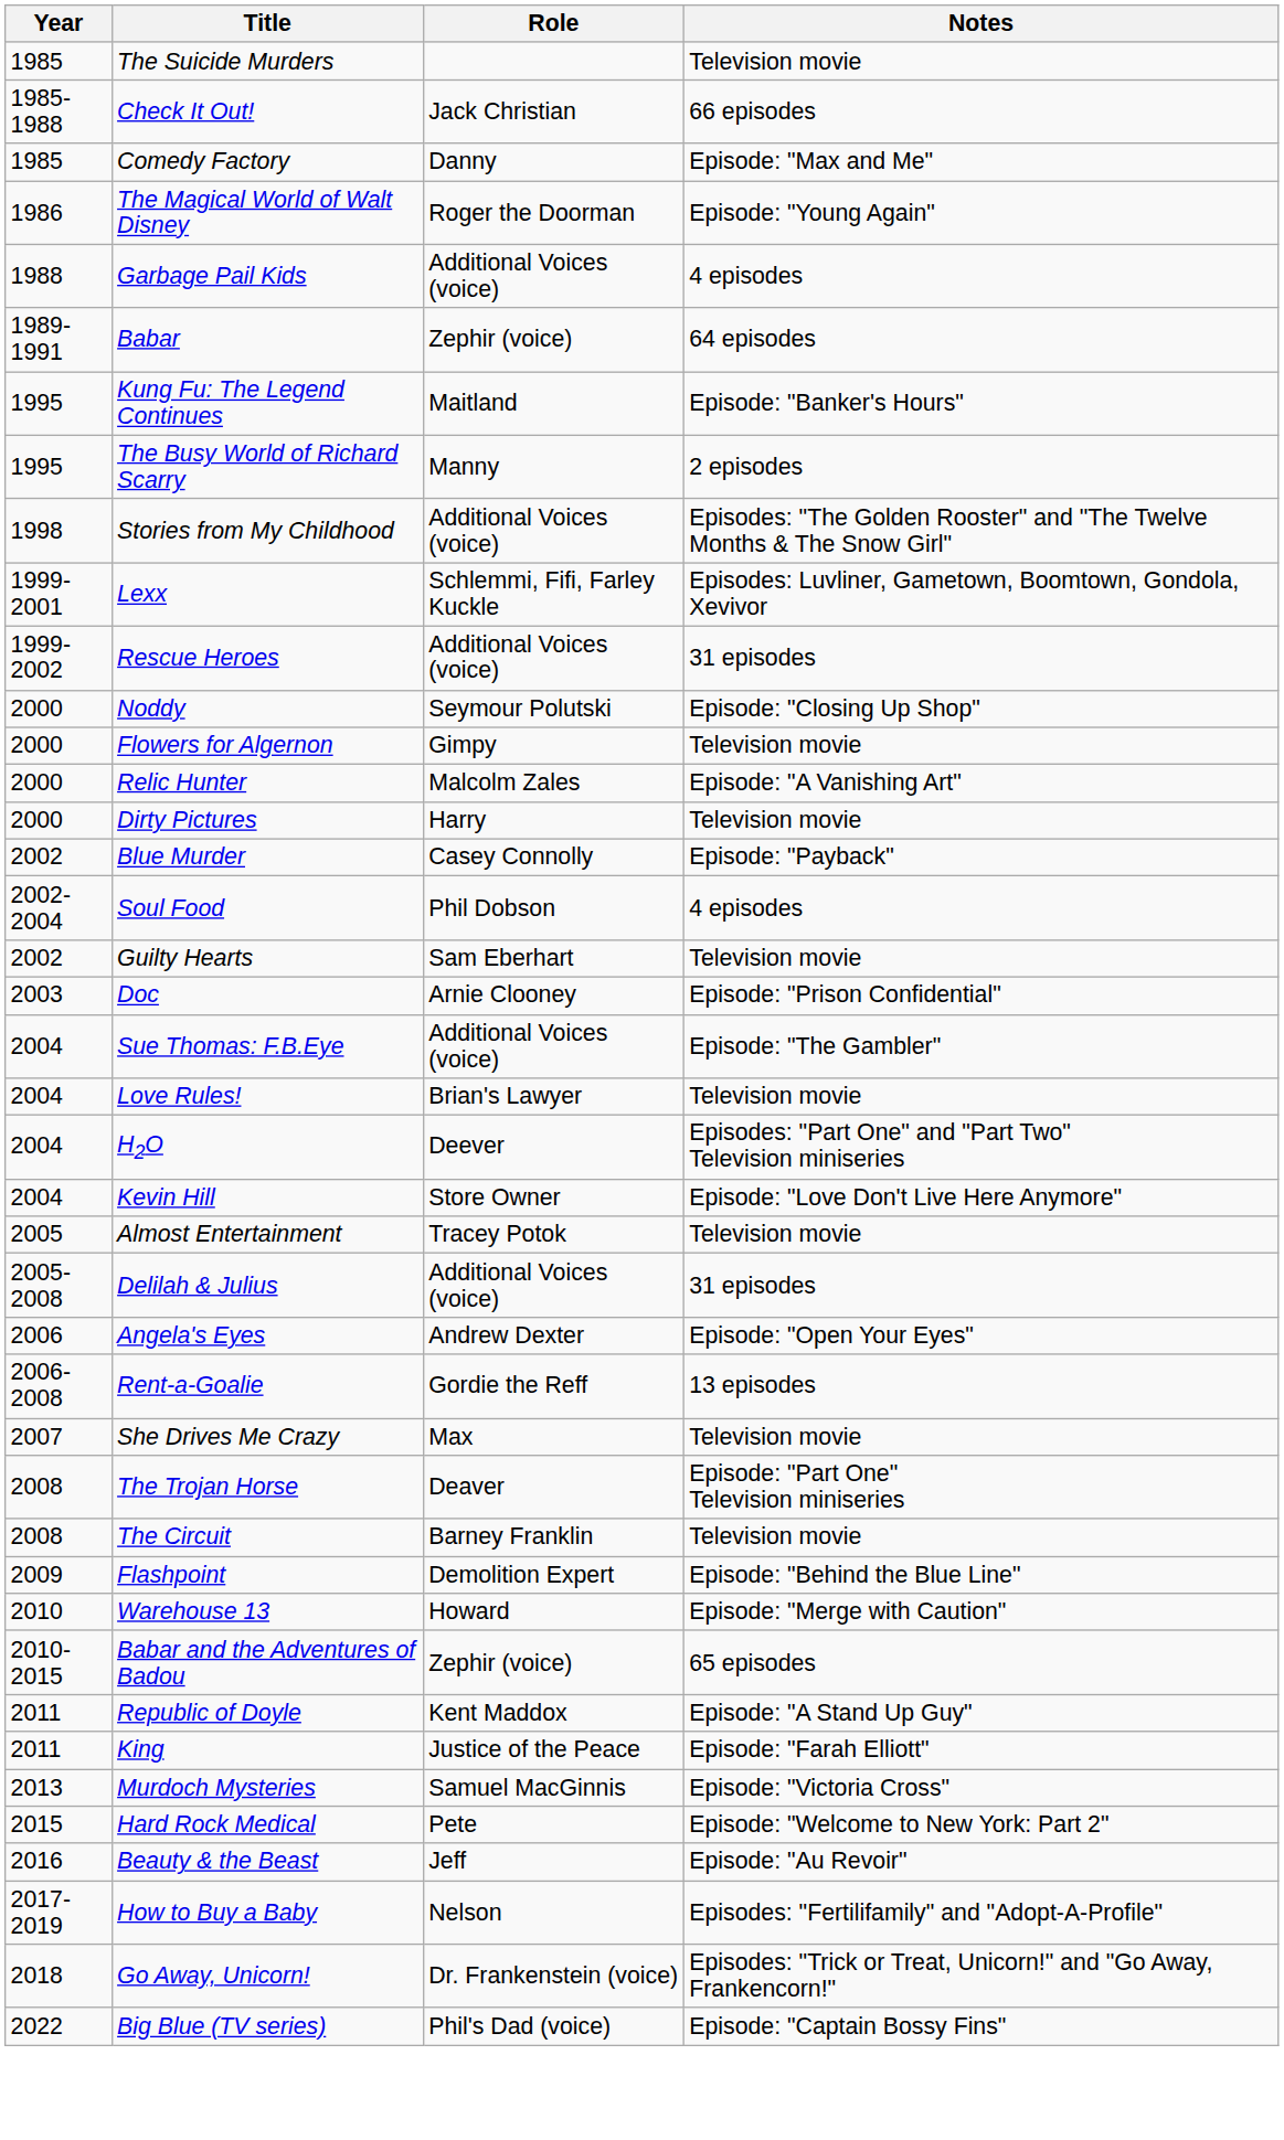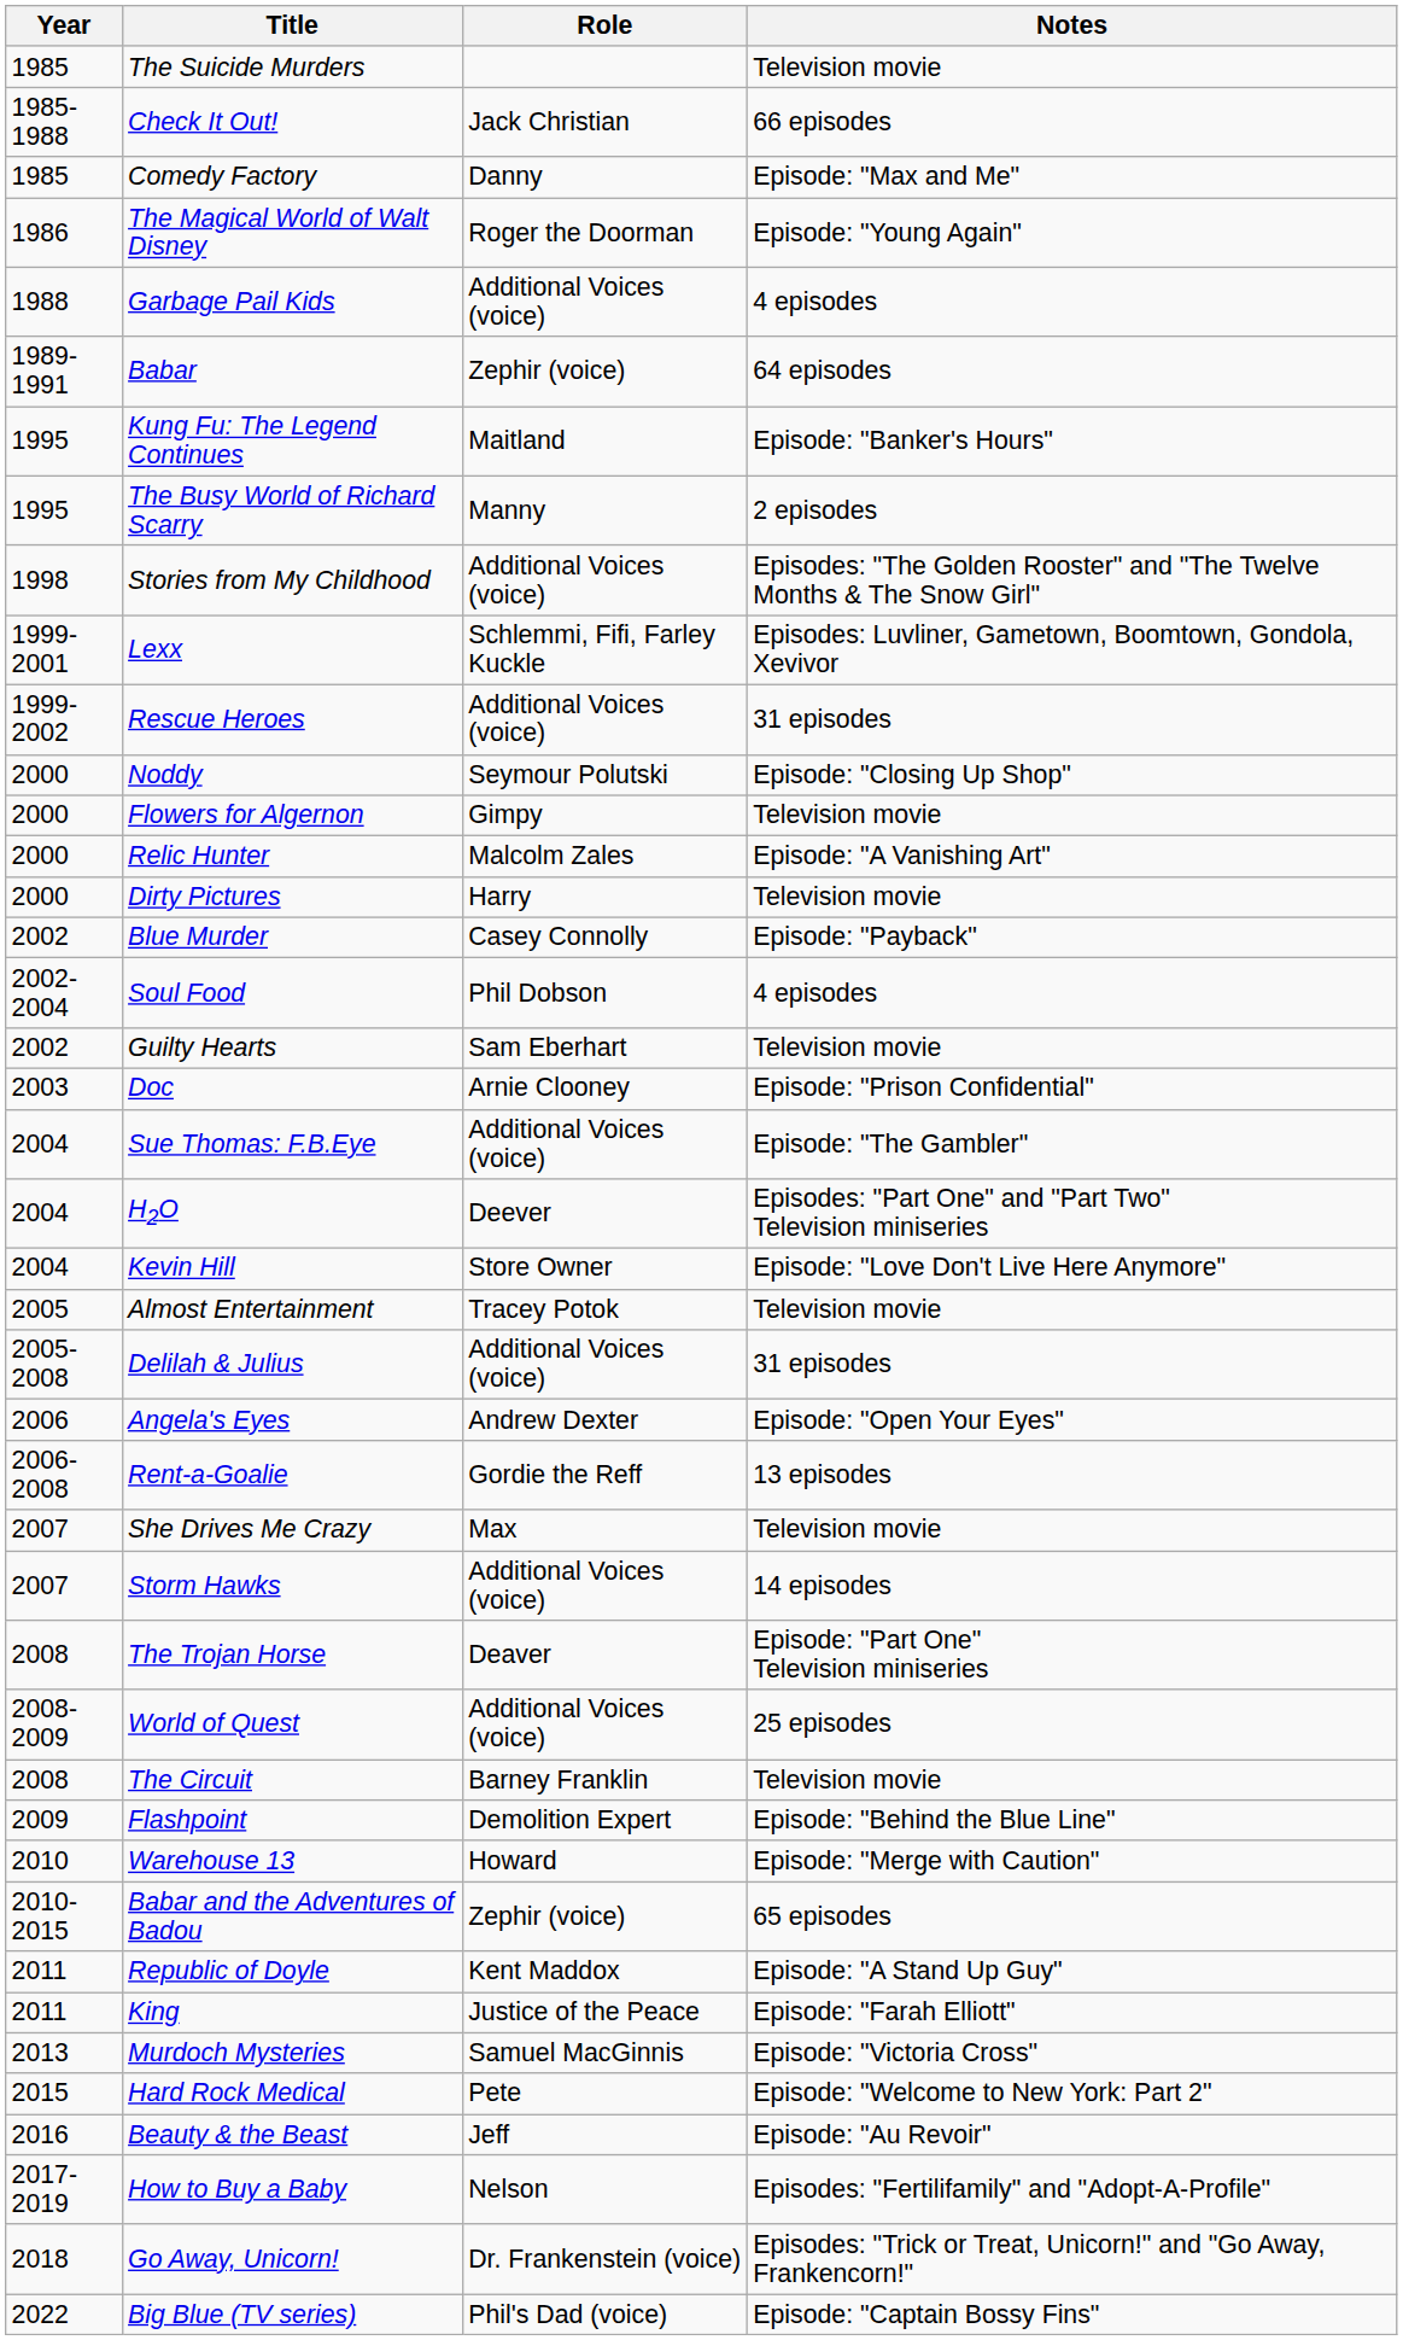 <table class="wikitable sortable">
 <tr>
 <th>Year</th>
 <th>Title</th>
 <th>Role</th>
 <th class="unsortable">Notes</th>
 </tr>
 <tr>
 <td>1985</td>
 <td data-sort-value="Suicide Murders, The"><em>The Suicide Murders</em></td>
 <td></td>
 <td>Television movie</td>
 </tr>
 <tr>
 <td>1985-1988</td>
 <td><em><a href='#'>Check It Out!</a></em></td>
 <td>Jack Christian</td>
 <td>66 episodes</td>
 </tr>
 <tr>
 <td>1985</td>
 <td><em>Comedy Factory</em></td>
 <td>Danny</td>
 <td>Episode: "Max and Me"</td>
 </tr>
 <tr>
 <td>1986</td>
 <td data-sort-value="Magical World of Walt Disney, The"><em><a href='#'>The Magical World of Walt Disney</a></em></td>
 <td>Roger the Doorman</td>
 <td>Episode: "Young Again"</td>
 </tr>
 <tr>
 <td>1988</td>
 <td><em><a href='#'>Garbage Pail Kids</a></em></td>
 <td>Additional Voices (voice)</td>
 <td>4 episodes</td>
 </tr>
 <tr>
 <td>1989-1991</td>
 <td><em><a href='#'>Babar</a></em></td>
 <td>Zephir (voice)</td>
 <td>64 episodes</td>
 </tr>
 <tr>
 <td>1995</td>
 <td><em><a href='#'>Kung Fu: The Legend Continues</a></em></td>
 <td>Maitland</td>
 <td>Episode: "Banker's Hours"</td>
 </tr>
 <tr>
 <td>1995</td>
 <td data-sort-value="Busy World of Richard Scarry, The"><em><a href='#'>The Busy World of Richard Scarry</a></em></td>
 <td>Manny</td>
 <td>2 episodes</td>
 </tr>
 <tr>
 <td>1998</td>
 <td><em>Stories from My Childhood</em></td>
 <td>Additional Voices (voice)</td>
 <td>Episodes: "The Golden Rooster" and "The Twelve Months & The Snow Girl"</td>
 </tr>
 <tr>
 <td>1999-2001</td>
 <td><em><a href='#'>Lexx</a></em></td>
 <td>Schlemmi, Fifi, Farley Kuckle</td>
 <td>Episodes: Luvliner, Gametown, Boomtown, Gondola, Xevivor</td>
 </tr>
 <tr>
 <td>1999-2002</td>
 <td><em><a href='#'>Rescue Heroes</a></em></td>
 <td>Additional Voices (voice)</td>
 <td>31 episodes</td>
 </tr>
 <tr>
 <td>2000</td>
 <td><em><a href='#'>Noddy</a></em></td>
 <td>Seymour Polutski</td>
 <td>Episode: "Closing Up Shop"</td>
 </tr>
 <tr>
 <td>2000</td>
 <td><em><a href='#'>Flowers for Algernon</a></em></td>
 <td>Gimpy</td>
 <td>Television movie</td>
 </tr>
 <tr>
 <td>2000</td>
 <td><em><a href='#'>Relic Hunter</a></em></td>
 <td>Malcolm Zales</td>
 <td>Episode: "A Vanishing Art"</td>
 </tr>
 <tr>
 <td>2000</td>
 <td><em><a href='#'>Dirty Pictures</a></em></td>
 <td>Harry</td>
 <td>Television movie</td>
 </tr>
 <tr>
 <td>2002</td>
 <td><em><a href='#'>Blue Murder</a></em></td>
 <td>Casey Connolly</td>
 <td>Episode: "Payback"</td>
 </tr>
 <tr>
 <td>2002-2004</td>
 <td><em><a href='#'>Soul Food</a></em></td>
 <td>Phil Dobson</td>
 <td>4 episodes</td>
 </tr>
 <tr>
 <td>2002</td>
 <td><em>Guilty Hearts</em></td>
 <td>Sam Eberhart</td>
 <td>Television movie</td>
 </tr>
 <tr>
 <td>2003</td>
 <td><em><a href='#'>Doc</a></em></td>
 <td>Arnie Clooney</td>
 <td>Episode: "Prison Confidential"</td>
 </tr>
 <tr>
 <td>2004</td>
 <td><em><a href='#'>Sue Thomas: F.B.Eye</a></em></td>
 <td>Additional Voices (voice)</td>
 <td>Episode: "The Gambler"</td>
 </tr>
 <tr>
 <td>2004</td>
-<td><em><a href='#'>Love Rules!</a></em></td>
-<td>Brian's Lawyer</td>
-<td>Television movie</td>
-</tr>
-<tr>
-<td>2004</td>
 <td><em><a href='#'>H<sub>2</sub>O</a></em></td>
 <td>Deever</td>
 <td>Episodes: "Part One" and "Part Two"<br>Television miniseries</td>
 </tr>
 <tr>
 <td>2004</td>
 <td><em><a href='#'>Kevin Hill</a></em></td>
 <td>Store Owner</td>
 <td>Episode: "Love Don't Live Here Anymore"</td>
 </tr>
 <tr>
 <td>2005</td>
 <td><em>Almost Entertainment</em></td>
 <td>Tracey Potok</td>
 <td>Television movie</td>
 </tr>
 <tr>
 <td>2005-2008</td>
 <td><em><a href='#'>Delilah & Julius</a></em></td>
 <td>Additional Voices (voice)</td>
 <td>31 episodes</td>
 </tr>
 <tr>
 <td>2006</td>
 <td><em><a href='#'>Angela's Eyes</a></em></td>
 <td>Andrew Dexter</td>
 <td>Episode: "Open Your Eyes"</td>
 </tr>
 <tr>
 <td>2006-2008</td>
 <td><em><a href='#'>Rent-a-Goalie</a></em></td>
 <td>Gordie the Reff</td>
 <td>13 episodes</td>
 </tr>
 <tr>
 <td>2007</td>
 <td><em>She Drives Me Crazy</em></td>
 <td>Max</td>
 <td>Television movie</td>
 </tr>
 <tr>
+<td>2007</td>
+<td><em><a href='#'>Storm Hawks</a></em></td>
+<td>Additional Voices (voice)</td>
+<td>14 episodes</td>
+</tr>
+<tr>
 <td>2008</td>
 <td data-sort-value="Trojan Horse, The"><em><a href='#'>The Trojan Horse</a></em></td>
 <td>Deaver</td>
 <td>Episode: "Part One"<br>Television miniseries</td>
+</tr>
+<tr>
+<td>2008-2009</td>
+<td><em><a href='#'>World of Quest</a></em></td>
+<td>Additional Voices (voice)</td>
+<td>25 episodes</td>
 </tr>
 <tr>
 <td>2008</td>
 <td data-sort-value="Circuit, The"><em><a href='#'>The Circuit</a></em></td>
 <td>Barney Franklin</td>
 <td>Television movie</td>
 </tr>
 <tr>
 <td>2009</td>
 <td><em><a href='#'>Flashpoint</a></em></td>
 <td>Demolition Expert</td>
 <td>Episode: "Behind the Blue Line"</td>
 </tr>
 <tr>
 <td>2010</td>
 <td><em><a href='#'>Warehouse 13</a></em></td>
 <td>Howard</td>
 <td>Episode: "Merge with Caution"</td>
 </tr>
 <tr>
 <td>2010-2015</td>
 <td><em><a href='#'>Babar and the Adventures of Badou</a></em></td>
 <td>Zephir (voice)</td>
 <td>65 episodes</td>
 </tr>
 <tr>
 <td>2011</td>
 <td><em><a href='#'>Republic of Doyle</a></em></td>
 <td>Kent Maddox</td>
 <td>Episode: "A Stand Up Guy"</td>
 </tr>
 <tr>
 <td>2011</td>
 <td><em><a href='#'>King</a></em></td>
 <td>Justice of the Peace</td>
 <td>Episode: "Farah Elliott"</td>
 </tr>
 <tr>
 <td>2013</td>
 <td><em><a href='#'>Murdoch Mysteries</a></em></td>
 <td>Samuel MacGinnis</td>
 <td>Episode: "Victoria Cross"</td>
 </tr>
 <tr>
 <td>2015</td>
 <td><em><a href='#'>Hard Rock Medical</a></em></td>
 <td>Pete</td>
 <td>Episode: "Welcome to New York: Part 2"</td>
 </tr>
 <tr>
 <td>2016</td>
 <td><em><a href='#'>Beauty & the Beast</a></em></td>
 <td>Jeff</td>
 <td>Episode: "Au Revoir"</td>
 </tr>
 <tr>
 <td>2017-2019</td>
 <td><em><a href='#'>How to Buy a Baby</a></em></td>
 <td>Nelson</td>
 <td>Episodes: "Fertilifamily" and "Adopt-A-Profile"</td>
 </tr>
 <tr>
 <td>2018</td>
 <td><em><a href='#'>Go Away, Unicorn!</a></em></td>
 <td>Dr. Frankenstein (voice)</td>
 <td>Episodes: "Trick or Treat, Unicorn!" and "Go Away, Frankencorn!"</td>
 </tr>
 <tr>
 <td>2022</td>
 <td><em><a href='#'>Big Blue (TV series)</a></em></td>
 <td>Phil's Dad (voice)</td>
 <td>Episode: "Captain Bossy Fins"</td>
 </tr>
 </table>
